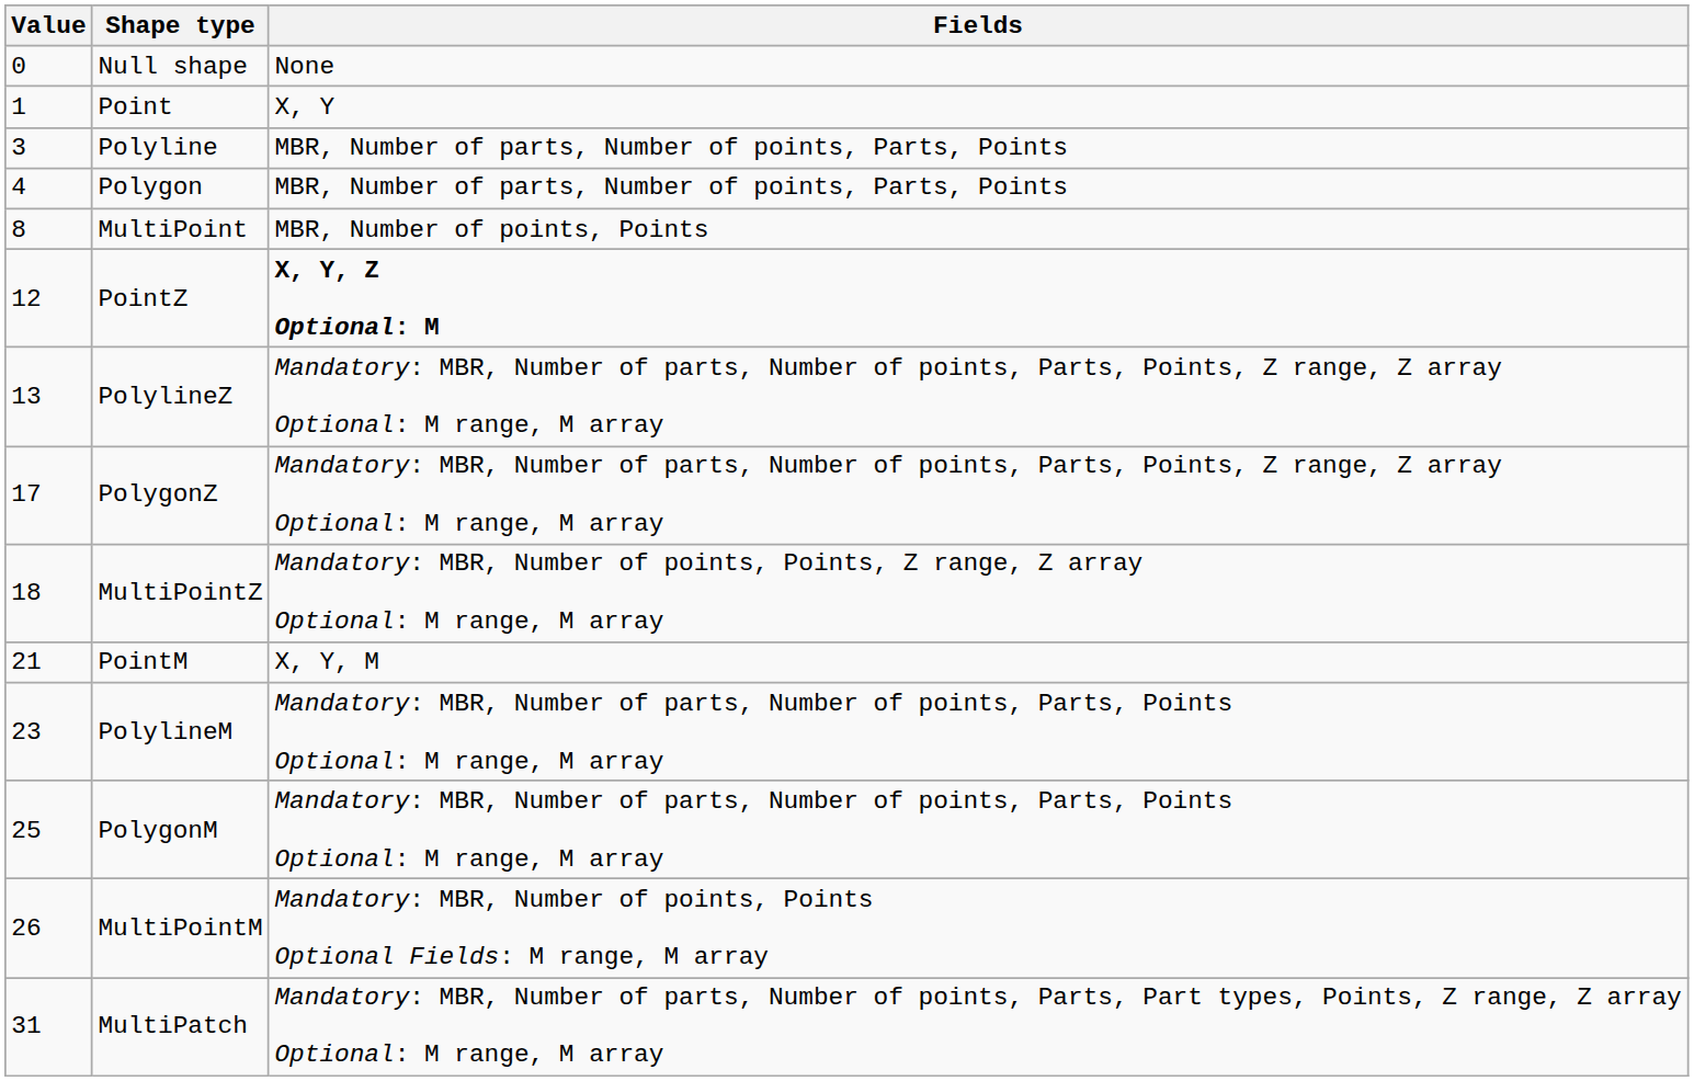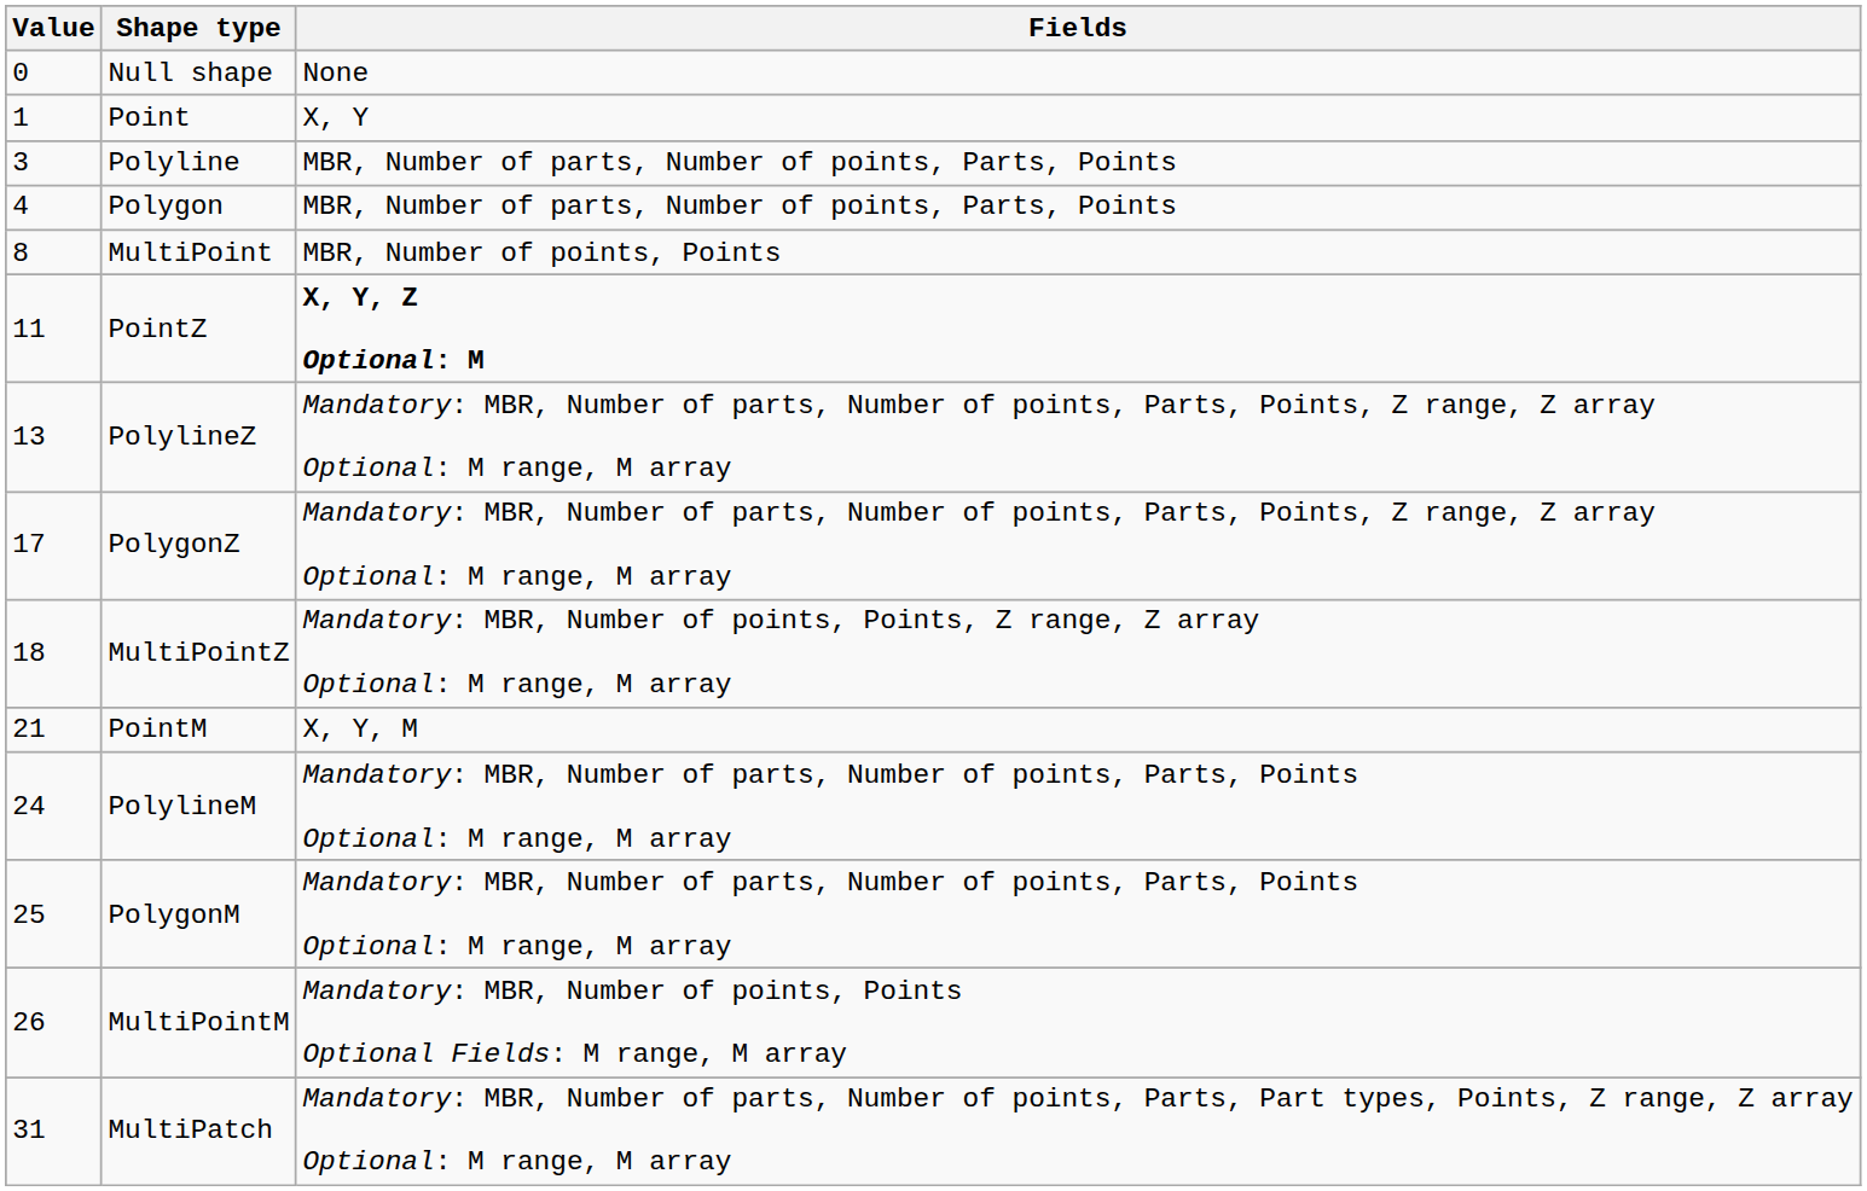 <table class="wikitable">
 <tr>
 <th>Value</th>
 <th>Shape type</th>
 <th>Fields</th>
 </tr>
 <tr>
 <td>0</td>
 <td>Null shape</td>
 <td>None</td>
 </tr>
 <tr>
 <td>1</td>
 <td>Point</td>
 <td>X, Y</td>
 </tr>
 <tr>
 <td>3</td>
 <td>Polyline</td>
 <td>MBR, Number of parts, Number of points, Parts, Points</td>
 </tr>
 <tr>
 <td>4</td>
 <td>Polygon</td>
 <td>MBR, Number of parts, Number of points, Parts, Points</td>
 </tr>
 <tr>
 <td>8</td>
 <td>MultiPoint</td>
 <td>MBR, Number of points, Points</td>
 </tr>
 <tr>
-<td>12</td>
+<td>11</td>
 <td>PointZ</td>
 <td><strong>X, Y, Z<br><br><em>Optional</em>: M</strong></td>
 </tr>
 <tr>
 <td>13</td>
 <td>PolylineZ</td>
 <td><em>Mandatory</em>: MBR, Number of parts, Number of points, Parts, Points, Z range, Z array<br><br><em>Optional</em>: M range, M array</td>
 </tr>
 <tr>
 <td>17</td>
 <td>PolygonZ</td>
 <td><em>Mandatory</em>: MBR, Number of parts, Number of points, Parts, Points, Z range, Z array<br><br><em>Optional</em>: M range, M array</td>
 </tr>
 <tr>
 <td>18</td>
 <td>MultiPointZ</td>
 <td><em>Mandatory</em>: MBR, Number of points, Points, Z range, Z array<br><br><em>Optional</em>: M range, M array</td>
 </tr>
 <tr>
 <td>21</td>
 <td>PointM</td>
 <td>X, Y, M</td>
 </tr>
 <tr>
-<td>23</td>
+<td>24</td>
 <td>PolylineM</td>
 <td><em>Mandatory</em>: MBR, Number of parts, Number of points, Parts, Points<br><br><em>Optional</em>: M range, M array</td>
 </tr>
 <tr>
 <td>25</td>
 <td>PolygonM</td>
 <td><em>Mandatory</em>: MBR, Number of parts, Number of points, Parts, Points<br><br><em>Optional</em>: M range, M array</td>
 </tr>
 <tr>
 <td>26</td>
 <td>MultiPointM</td>
 <td><em>Mandatory</em>: MBR, Number of points, Points<br><br><em>Optional Fields</em>: M range, M array</td>
 </tr>
 <tr>
 <td>31</td>
 <td>MultiPatch</td>
 <td><em>Mandatory</em>: MBR, Number of parts, Number of points, Parts, Part types, Points, Z range, Z array<br><br><em>Optional</em>: M range, M array</td>
 </tr>
 </table>
